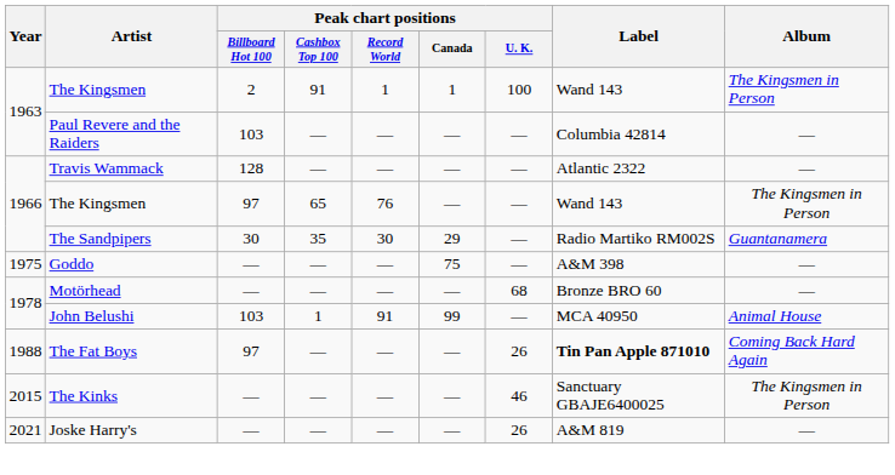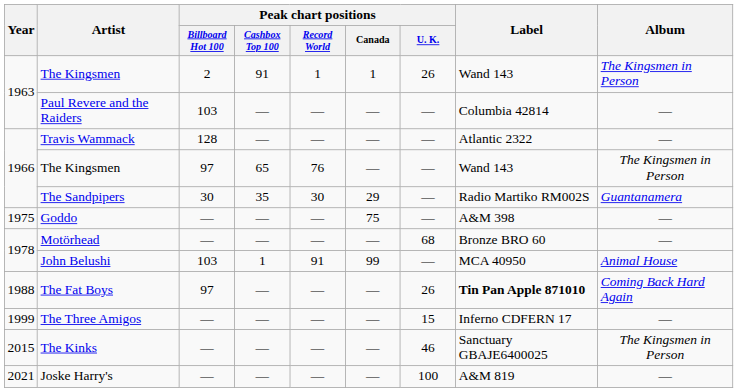 <table class="wikitable plainrowheaders">
 <tr>
 <th rowspan="2">Year</th>
 <th rowspan="2">Artist</th>
 <th colspan="5">Peak chart positions</th>
 <th rowspan="2">Label</th>
 <th rowspan="2">Album</th>
 </tr>
 <tr>
 <th style="width:5em;font-size:75%"><em><a href='#'>Billboard Hot 100</a></em></th>
 <th style="width:5em;font-size:75%"><em><a href='#'>Cashbox Top 100</a></em></th>
 <th style="width:5em;font-size:75%"><em><a href='#'>Record World</a></em></th>
 <th style="width:5em;font-size:75%">Canada</th>
 <th style="width:5em;font-size:75%"><a href='#'>U. K.</a></th>
 </tr>
 <tr>
 <td rowspan="2">1963</td>
 <td><a href='#'>The Kingsmen</a></td>
 <td align="center">2</td>
 <td align="center">91</td>
 <td align="center">1</td>
 <td align="center">1</td>
-<td align="center">100</td>
+<td align="center">26</td>
 <td>Wand 143</td>
 <td><em><a href='#'>The Kingsmen in Person</a></em></td>
 </tr>
 <tr>
 <td><a href='#'>Paul Revere and the Raiders</a></td>
 <td align="center">103</td>
 <td align="center">—</td>
 <td align="center">—</td>
 <td align="center">—</td>
 <td align="center">—</td>
 <td>Columbia 42814</td>
 <td align="center">—</td>
 </tr>
 <tr>
 <td rowspan="3">1966</td>
 <td><a href='#'>Travis Wammack</a></td>
 <td align="center">128</td>
 <td align="center">—</td>
 <td align="center">—</td>
 <td align="center">—</td>
 <td align="center">—</td>
 <td>Atlantic 2322</td>
 <td align="center">—</td>
 </tr>
 <tr>
 <td>The Kingsmen</td>
 <td align="center">97</td>
 <td align="center">65</td>
 <td align="center">76</td>
 <td align="center">—</td>
 <td align="center">—</td>
 <td>Wand 143</td>
 <td align="center"><em>The Kingsmen in Person</em></td>
 </tr>
 <tr>
 <td><a href='#'>The Sandpipers</a></td>
 <td align="center">30</td>
 <td align="center">35</td>
 <td align="center">30</td>
 <td align="center">29</td>
 <td align="center">—</td>
 <td>Radio Martiko RM002S</td>
 <td><em><a href='#'>Guantanamera</a></em></td>
 </tr>
 <tr>
 <td>1975</td>
 <td><a href='#'>Goddo</a></td>
 <td align="center">—</td>
 <td align="center">—</td>
 <td align="center">—</td>
 <td align="center">75</td>
 <td align="center">—</td>
 <td>A&M 398</td>
 <td align="center">—</td>
 </tr>
 <tr>
 <td rowspan="2">1978</td>
 <td><a href='#'>Motörhead</a></td>
 <td align="center">—</td>
 <td align="center">—</td>
 <td align="center">—</td>
 <td align="center">—</td>
 <td align="center">68</td>
 <td>Bronze BRO 60</td>
 <td align="center">—</td>
 </tr>
 <tr>
 <td><a href='#'>John Belushi</a></td>
 <td align="center">103</td>
 <td align="center">1</td>
 <td align="center">91</td>
 <td align="center">99</td>
 <td align="center">—</td>
 <td>MCA 40950</td>
 <td><em><a href='#'>Animal House</a></em></td>
 </tr>
 <tr>
 <td>1988</td>
 <td><a href='#'>The Fat Boys</a></td>
 <td align="center">97</td>
 <td align="center">—</td>
 <td align="center">—</td>
 <td align="center">—</td>
 <td align="center">26</td>
 <td><strong>Tin Pan Apple 871010</strong></td>
 <td><em><a href='#'>Coming Back Hard Again</a></em></td>
 </tr>
 <tr>
+<td>1999</td>
+<td><a href='#'>The Three Amigos</a></td>
+<td align="center">—</td>
+<td align="center">—</td>
+<td align="center">—</td>
+<td align="center">—</td>
+<td align="center">15</td>
+<td>Inferno CDFERN 17</td>
+<td align="center">—</td>
+</tr>
+<tr>
 <td>2015</td>
 <td><a href='#'>The Kinks</a></td>
 <td align="center">—</td>
 <td align="center">—</td>
 <td align="center">—</td>
 <td align="center">—</td>
 <td align="center">46</td>
 <td>Sanctuary GBAJE6400025</td>
 <td align="center"><em>The Kingsmen in Person</em></td>
 </tr>
 <tr>
 <td>2021</td>
 <td>Joske Harry's</td>
 <td align="center">—</td>
 <td align="center">—</td>
 <td align="center">—</td>
 <td align="center">—</td>
-<td align="center">26</td>
+<td align="center">100</td>
 <td>A&M 819</td>
 <td align="center">—</td>
 </tr>
 </table>
